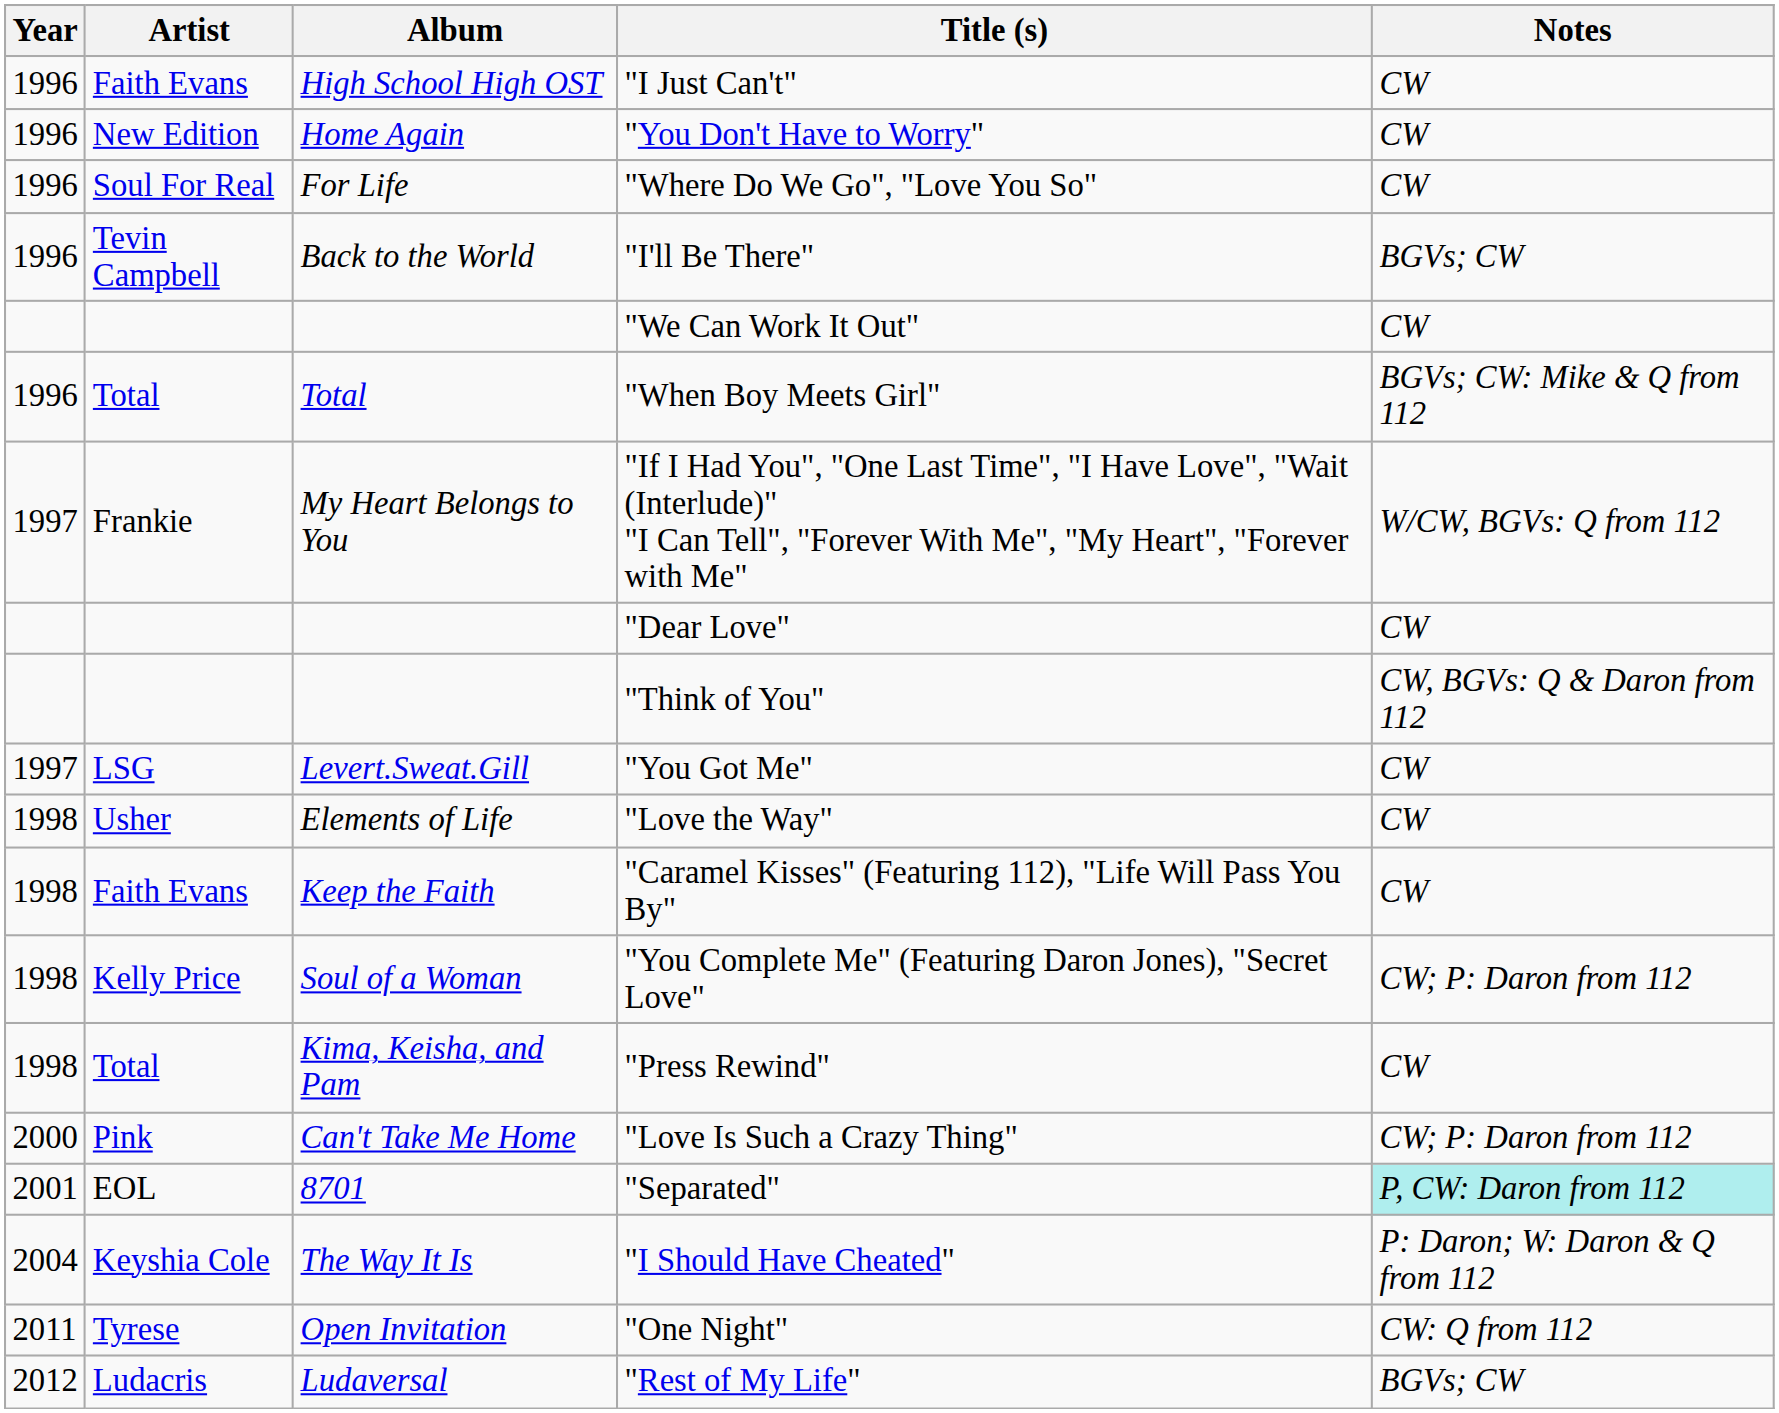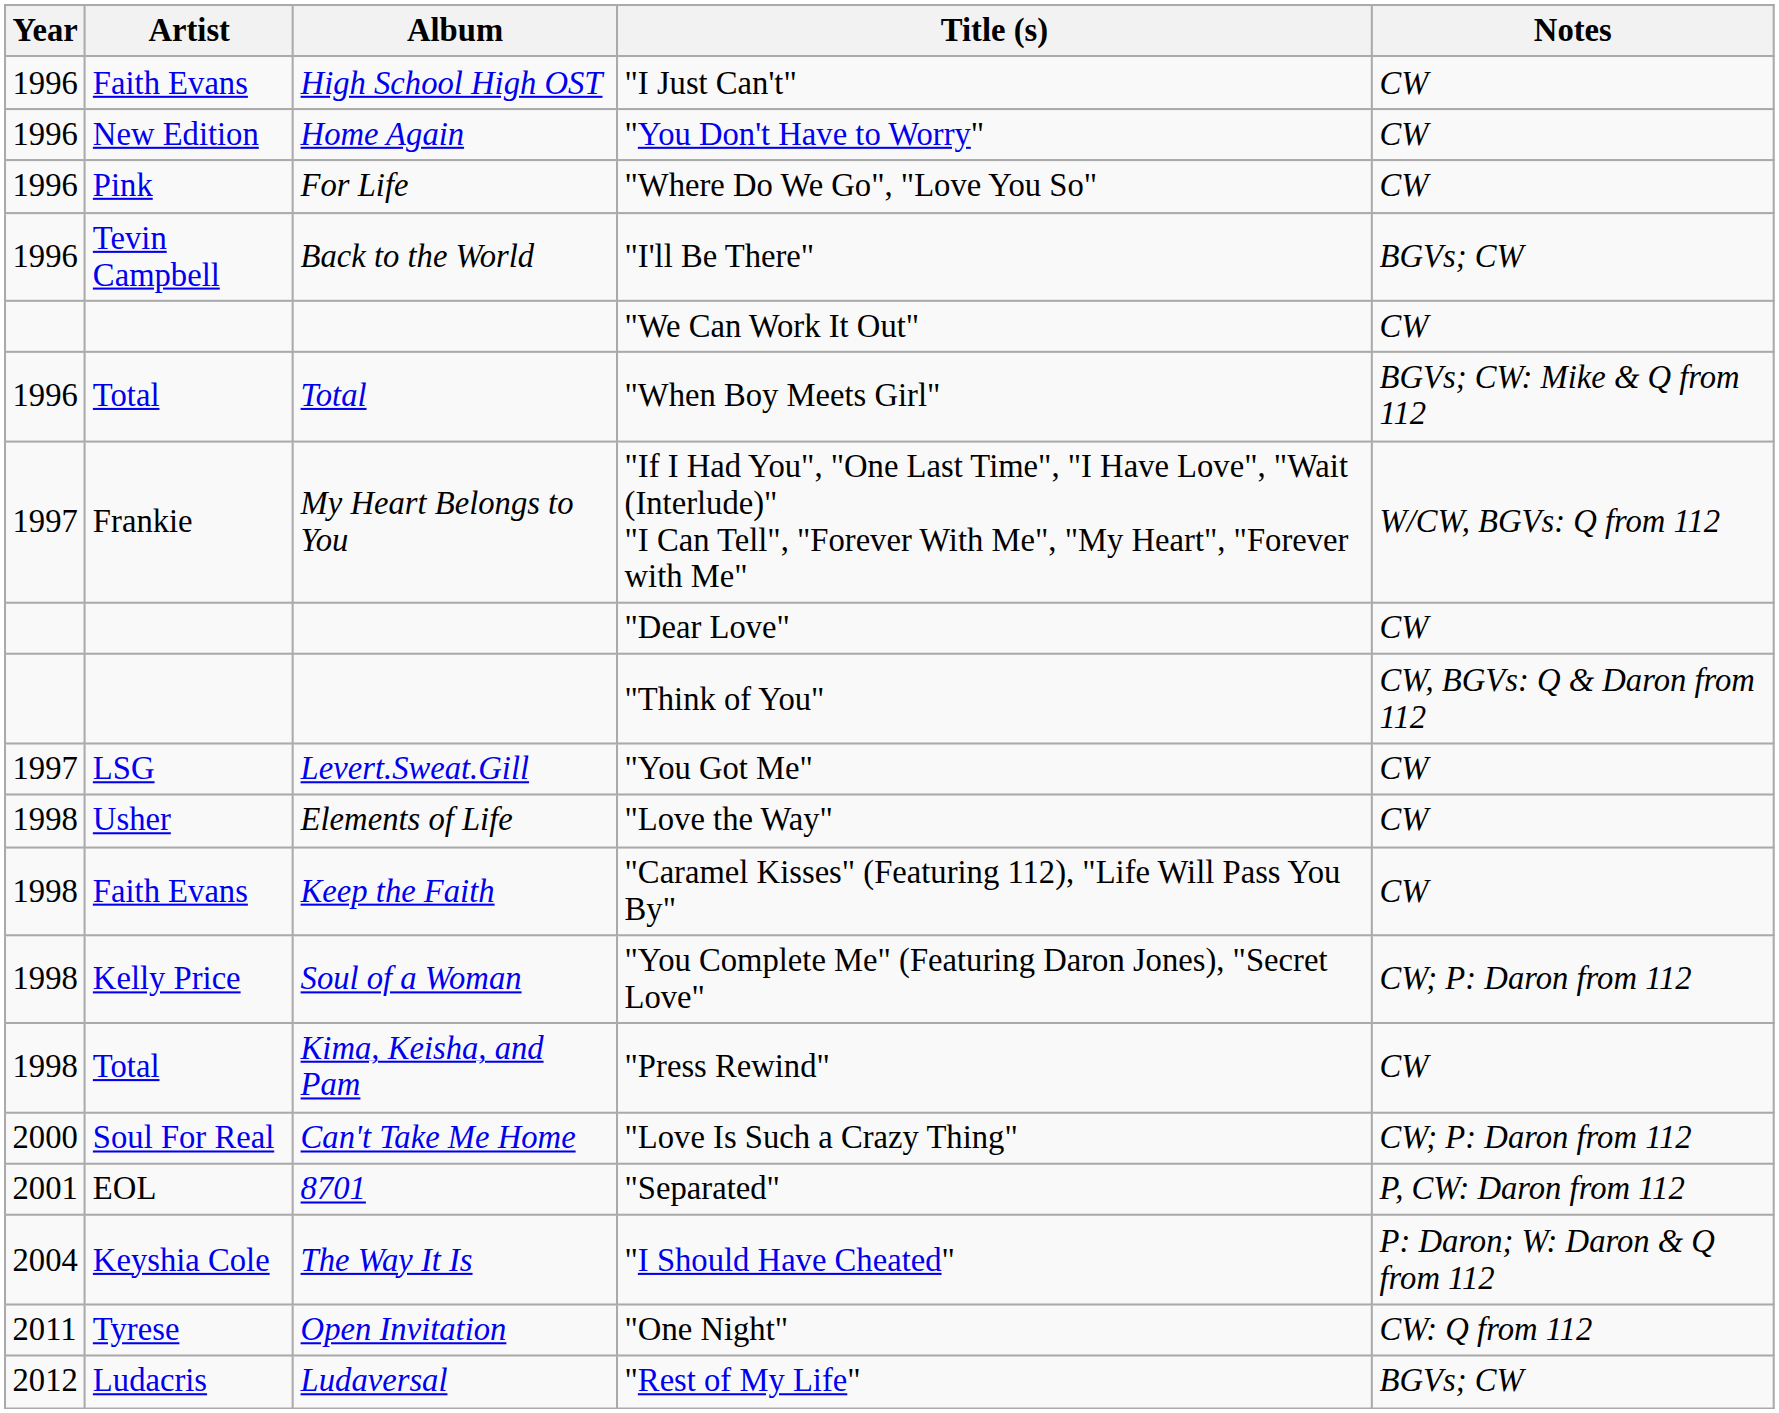 <table class="wikitable">
 <tr>
 <th>Year</th>
 <th>Artist</th>
 <th>Album</th>
 <th>Title (s)</th>
 <th>Notes</th>
 </tr>
 <tr>
 <td>1996</td>
 <td><a href='#'>Faith Evans</a></td>
 <td><em><a href='#'>High School High OST</a></em></td>
 <td>"I Just Can't"</td>
 <td><em>CW</em></td>
 </tr>
 <tr>
 <td>1996</td>
 <td><a href='#'>New Edition</a></td>
 <td><em><a href='#'>Home Again</a></em></td>
 <td>"<a href='#'>You Don't Have to Worry</a>"</td>
 <td><em>CW</em></td>
 </tr>
 <tr>
 <td>1996</td>
-<td><a href='#'>Soul For Real</a></td>
+<td><a href='#'>Pink</a></td>
 <td><em>For Life</em></td>
 <td>"Where Do We Go", "Love You So"</td>
 <td><em>CW</em></td>
 </tr>
 <tr>
 <td>1996</td>
 <td><a href='#'>Tevin Campbell</a></td>
 <td><em>Back to the World</em></td>
 <td>"I'll Be There"</td>
 <td><em>BGVs; CW</em></td>
 </tr>
 <tr>
 <td></td>
 <td></td>
 <td></td>
 <td>"We Can Work It Out"</td>
 <td><em>CW</em></td>
 </tr>
 <tr>
 <td>1996</td>
 <td><a href='#'>Total</a></td>
 <td><em><a href='#'>Total</a></em></td>
 <td>"When Boy Meets Girl"</td>
 <td><em>BGVs; CW: Mike & Q from 112</em></td>
 </tr>
 <tr>
 <td>1997</td>
 <td>Frankie</td>
 <td><em>My Heart Belongs to You</em></td>
 <td>"If I Had You", "One Last Time", "I Have Love", "Wait (Interlude)"<br>"I Can Tell", "Forever With Me", "My Heart", "Forever with Me"</td>
 <td><em>W/CW, BGVs: Q from 112</em></td>
 </tr>
 <tr>
 <td></td>
 <td></td>
 <td></td>
 <td>"Dear Love"</td>
 <td><em>CW</em></td>
 </tr>
 <tr>
 <td></td>
 <td></td>
 <td></td>
 <td>"Think of You"</td>
 <td><em>CW, BGVs: Q & Daron from 112</em></td>
 </tr>
 <tr>
 <td>1997</td>
 <td><a href='#'>LSG</a></td>
 <td><em><a href='#'>Levert.Sweat.Gill</a></em></td>
 <td>"You Got Me"</td>
 <td><em>CW</em></td>
 </tr>
 <tr>
 <td>1998</td>
 <td><a href='#'>Usher</a></td>
 <td><em>Elements of Life</em></td>
 <td>"Love the Way"</td>
 <td><em>CW</em></td>
 </tr>
 <tr>
 <td>1998</td>
 <td><a href='#'>Faith Evans</a></td>
 <td><em><a href='#'>Keep the Faith</a></em></td>
 <td>"Caramel Kisses" (Featuring 112), "Life Will Pass You By"</td>
 <td><em>CW</em></td>
 </tr>
 <tr>
 <td>1998</td>
 <td><a href='#'>Kelly Price</a></td>
 <td><em><a href='#'>Soul of a Woman</a></em></td>
 <td>"You Complete Me" (Featuring Daron Jones), "Secret Love"</td>
 <td><em>CW; P: Daron from 112</em></td>
 </tr>
 <tr>
 <td>1998</td>
 <td><a href='#'>Total</a></td>
 <td><em><a href='#'>Kima, Keisha, and Pam</a></em></td>
 <td>"Press Rewind"</td>
 <td><em>CW</em></td>
 </tr>
 <tr>
 <td>2000</td>
-<td><a href='#'>Pink</a></td>
+<td><a href='#'>Soul For Real</a></td>
 <td><em><a href='#'>Can't Take Me Home</a></em></td>
 <td>"Love Is Such a Crazy Thing"</td>
 <td><em>CW; P: Daron from 112</em></td>
 </tr>
 <tr>
 <td>2001</td>
 <td>EOL</td>
 <td><em><a href='#'>8701</a></em></td>
 <td>"Separated"</td>
-<td style="background: paleturquoise;"><em>P, CW: Daron from 112</em></td>
+<td><em>P, CW: Daron from 112</em></td>
 </tr>
 <tr>
 <td>2004</td>
 <td><a href='#'>Keyshia Cole</a></td>
 <td><em><a href='#'>The Way It Is</a></em></td>
 <td>"<a href='#'>I Should Have Cheated</a>"</td>
 <td><em>P: Daron; W: Daron & Q from 112</em></td>
 </tr>
 <tr>
 <td>2011</td>
 <td><a href='#'>Tyrese</a></td>
 <td><em><a href='#'>Open Invitation</a></em></td>
 <td>"One Night"</td>
 <td><em>CW: Q from 112</em></td>
 </tr>
 <tr>
 <td>2012</td>
 <td><a href='#'>Ludacris</a></td>
 <td><em><a href='#'>Ludaversal</a></em></td>
 <td>"<a href='#'>Rest of My Life</a>"</td>
 <td><em>BGVs; CW</em></td>
 </tr>
 </table>
